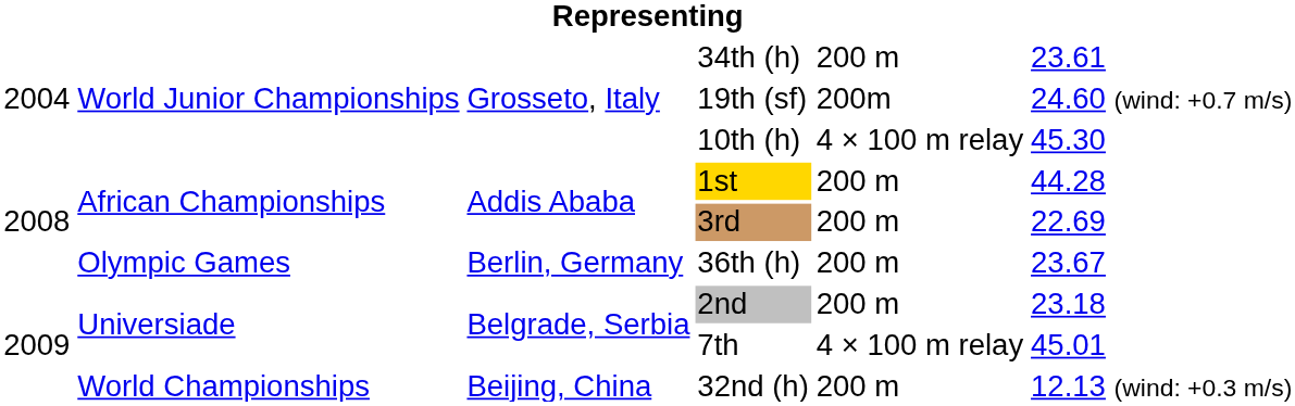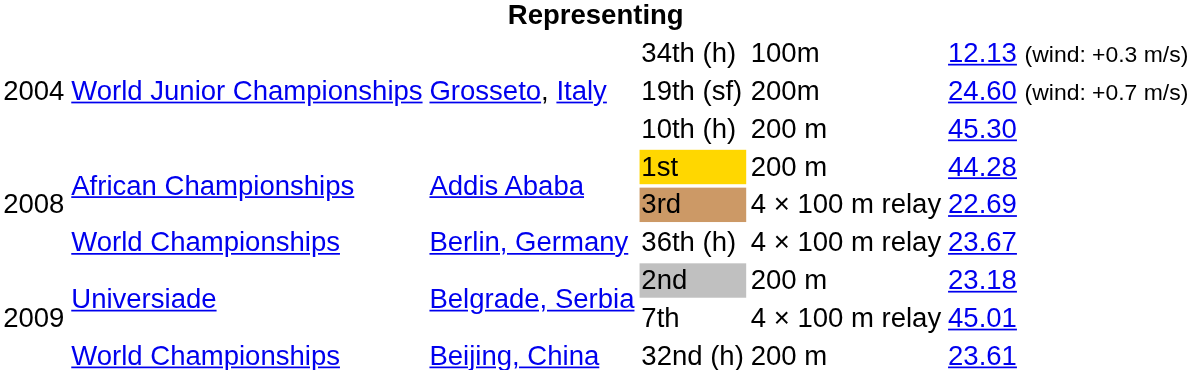 <table>
 <tr>
 <th colspan="6">Representing </th>
 </tr>
 <tr>
 <td rowspan=3>2004</td>
 <td rowspan=3><a href='#'>World Junior Championships</a></td>
 <td rowspan=3><a href='#'>Grosseto</a>, <a href='#'>Italy</a></td>
 <td>34th (h)</td>
-<td>200 m</td>
-<td><a href='#'>23.61</a></td>
+<td>100m</td>
+<td><a href='#'>12.13</a> <small>(wind: +0.3 m/s)</small></td>
 </tr>
 <tr>
 <td>19th (sf)</td>
 <td>200m</td>
 <td><a href='#'>24.60</a> <small>(wind: +0.7 m/s)</small></td>
 </tr>
 <tr>
 <td>10th (h)</td>
-<td>4 × 100 m relay</td>
+<td>200 m</td>
 <td><a href='#'>45.30</a></td>
 </tr>
 <tr>
 <td rowspan=3>2008</td>
 <td rowspan=2><a href='#'>African Championships</a></td>
 <td rowspan=2><a href='#'>Addis Ababa</a></td>
 <td bgcolor=gold>1st</td>
 <td>200 m</td>
 <td><a href='#'>44.28</a></td>
 </tr>
 <tr>
 <td bgcolor=cc9966>3rd</td>
-<td>200 m</td>
+<td>4 × 100 m relay</td>
 <td><a href='#'>22.69</a></td>
 </tr>
 <tr>
-<td><a href='#'>Olympic Games</a></td>
+<td><a href='#'>World Championships</a></td>
 <td><a href='#'>Berlin, Germany</a></td>
 <td>36th (h)</td>
-<td>200 m</td>
+<td>4 × 100 m relay</td>
 <td><a href='#'>23.67</a></td>
 </tr>
 <tr>
 <td rowspan=3>2009</td>
 <td rowspan=2><a href='#'>Universiade</a></td>
 <td rowspan=2><a href='#'>Belgrade, Serbia</a></td>
 <td bgcolor="silver">2nd</td>
 <td>200 m</td>
 <td><a href='#'>23.18</a></td>
 </tr>
 <tr>
 <td>7th</td>
 <td>4 × 100 m relay</td>
 <td><a href='#'>45.01</a></td>
 </tr>
 <tr>
 <td><a href='#'>World Championships</a></td>
 <td><a href='#'>Beijing, China</a></td>
 <td>32nd (h)</td>
 <td>200 m</td>
-<td><a href='#'>12.13</a> <small>(wind: +0.3 m/s)</small></td>
+<td><a href='#'>23.61</a></td>
 </tr>
 </table>
